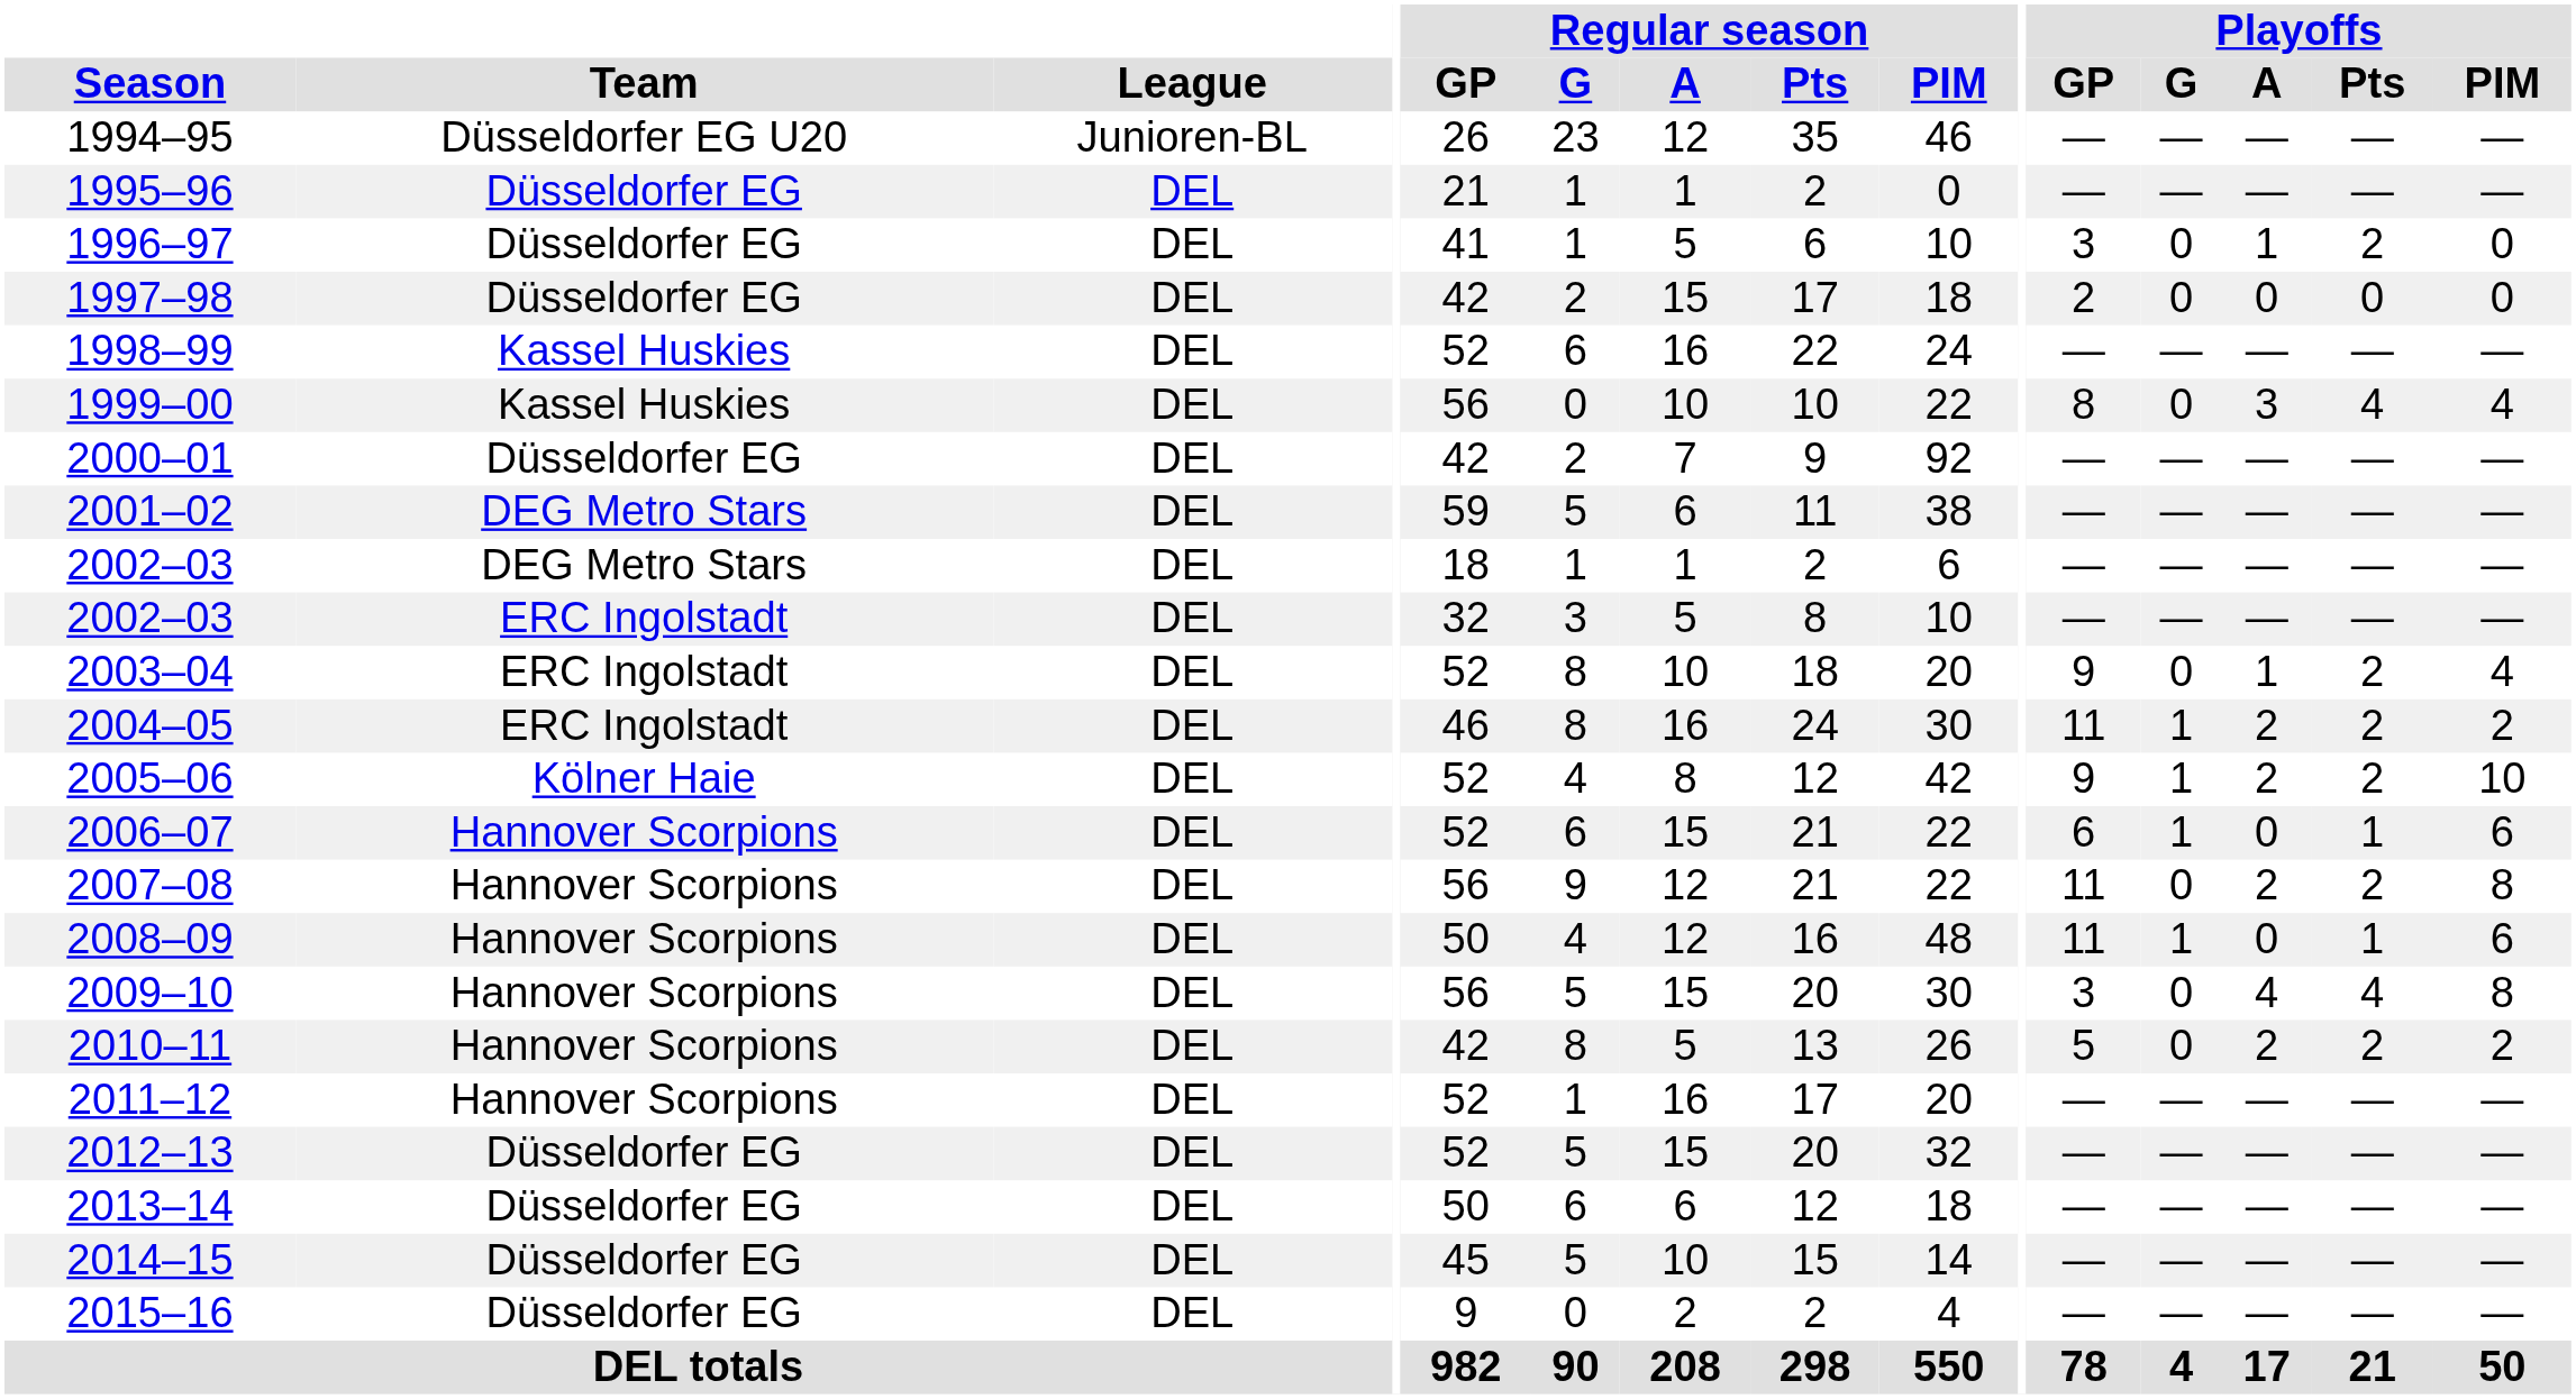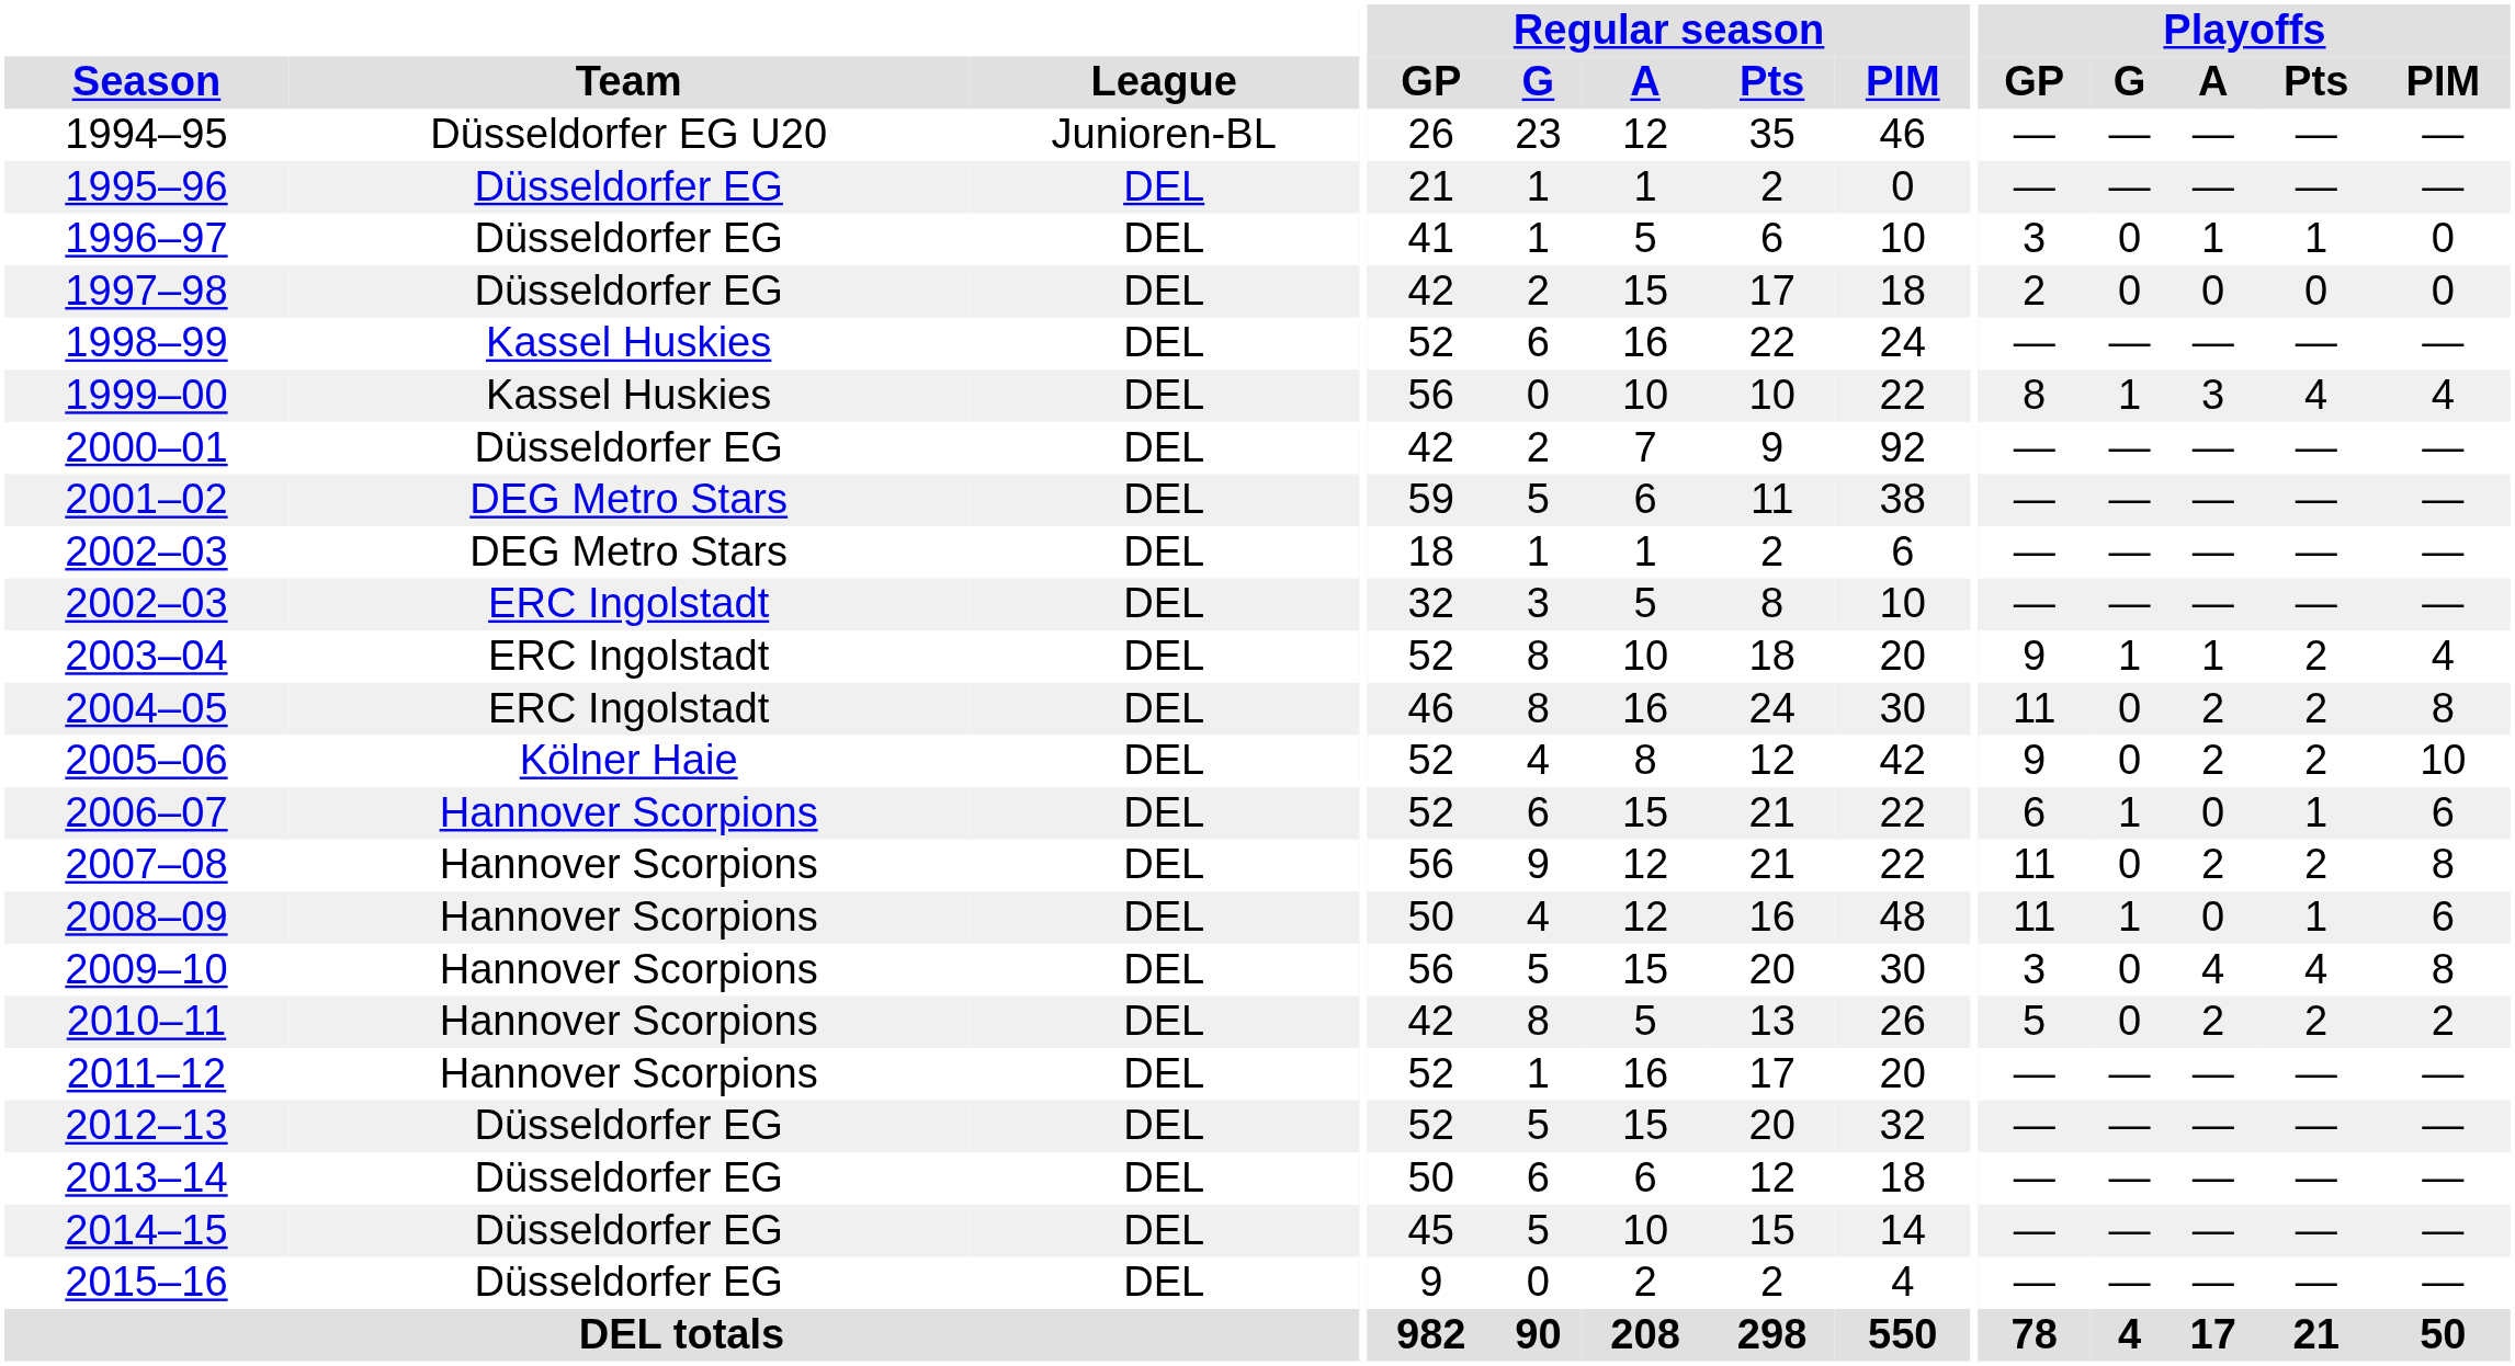 <table border="0" cellpadding="1" cellspacing="0" style="text-align:center; width:60em">
 <tr bgcolor="#e0e0e0">
 <th colspan="3" bgcolor="#ffffff"></th>
 <th rowspan="99" bgcolor="#ffffff"></th>
 <th colspan="5"><a href='#'>Regular season</a></th>
 <th rowspan="99" bgcolor="#ffffff"></th>
 <th colspan="5"><a href='#'>Playoffs</a></th>
 </tr>
 <tr bgcolor="#e0e0e0">
 <th><a href='#'>Season</a></th>
 <th>Team</th>
 <th>League</th>
 <th>GP</th>
 <th><a href='#'>G</a></th>
 <th><a href='#'>A</a></th>
 <th><a href='#'>Pts</a></th>
 <th><a href='#'>PIM</a></th>
 <th>GP</th>
 <th>G</th>
 <th>A</th>
 <th>Pts</th>
 <th>PIM</th>
 </tr>
 <tr>
 <td>1994–95</td>
 <td>Düsseldorfer EG U20</td>
 <td>Junioren-BL</td>
 <td>26</td>
 <td>23</td>
 <td>12</td>
 <td>35</td>
 <td>46</td>
 <td>—</td>
 <td>—</td>
 <td>—</td>
 <td>—</td>
 <td>—</td>
 </tr>
 <tr bgcolor="#f0f0f0">
 <td><a href='#'>1995–96</a></td>
 <td><a href='#'>Düsseldorfer EG</a></td>
 <td><a href='#'>DEL</a></td>
 <td>21</td>
 <td>1</td>
 <td>1</td>
 <td>2</td>
 <td>0</td>
 <td>—</td>
 <td>—</td>
 <td>—</td>
 <td>—</td>
 <td>—</td>
 </tr>
 <tr>
 <td><a href='#'>1996–97</a></td>
 <td>Düsseldorfer EG</td>
 <td>DEL</td>
 <td>41</td>
 <td>1</td>
 <td>5</td>
 <td>6</td>
 <td>10</td>
 <td>3</td>
 <td>0</td>
 <td>1</td>
-<td>2</td>
+<td>1</td>
 <td>0</td>
 </tr>
 <tr bgcolor="#f0f0f0">
 <td><a href='#'>1997–98</a></td>
 <td>Düsseldorfer EG</td>
 <td>DEL</td>
 <td>42</td>
 <td>2</td>
 <td>15</td>
 <td>17</td>
 <td>18</td>
 <td>2</td>
 <td>0</td>
 <td>0</td>
 <td>0</td>
 <td>0</td>
 </tr>
 <tr>
 <td><a href='#'>1998–99</a></td>
 <td><a href='#'>Kassel Huskies</a></td>
 <td>DEL</td>
 <td>52</td>
 <td>6</td>
 <td>16</td>
 <td>22</td>
 <td>24</td>
 <td>—</td>
 <td>—</td>
 <td>—</td>
 <td>—</td>
 <td>—</td>
 </tr>
 <tr bgcolor="#f0f0f0">
 <td><a href='#'>1999–00</a></td>
 <td>Kassel Huskies</td>
 <td>DEL</td>
 <td>56</td>
 <td>0</td>
 <td>10</td>
 <td>10</td>
 <td>22</td>
 <td>8</td>
-<td>0</td>
+<td>1</td>
 <td>3</td>
 <td>4</td>
 <td>4</td>
 </tr>
 <tr>
 <td><a href='#'>2000–01</a></td>
 <td>Düsseldorfer EG</td>
 <td>DEL</td>
 <td>42</td>
 <td>2</td>
 <td>7</td>
 <td>9</td>
 <td>92</td>
 <td>—</td>
 <td>—</td>
 <td>—</td>
 <td>—</td>
 <td>—</td>
 </tr>
 <tr bgcolor="#f0f0f0">
 <td><a href='#'>2001–02</a></td>
 <td><a href='#'>DEG Metro Stars</a></td>
 <td>DEL</td>
 <td>59</td>
 <td>5</td>
 <td>6</td>
 <td>11</td>
 <td>38</td>
 <td>—</td>
 <td>—</td>
 <td>—</td>
 <td>—</td>
 <td>—</td>
 </tr>
 <tr>
 <td><a href='#'>2002–03</a></td>
 <td>DEG Metro Stars</td>
 <td>DEL</td>
 <td>18</td>
 <td>1</td>
 <td>1</td>
 <td>2</td>
 <td>6</td>
 <td>—</td>
 <td>—</td>
 <td>—</td>
 <td>—</td>
 <td>—</td>
 </tr>
 <tr bgcolor="#f0f0f0">
 <td><a href='#'>2002–03</a></td>
 <td><a href='#'>ERC Ingolstadt</a></td>
 <td>DEL</td>
 <td>32</td>
 <td>3</td>
 <td>5</td>
 <td>8</td>
 <td>10</td>
 <td>—</td>
 <td>—</td>
 <td>—</td>
 <td>—</td>
 <td>—</td>
 </tr>
 <tr>
 <td><a href='#'>2003–04</a></td>
 <td>ERC Ingolstadt</td>
 <td>DEL</td>
 <td>52</td>
 <td>8</td>
 <td>10</td>
 <td>18</td>
 <td>20</td>
 <td>9</td>
-<td>0</td>
+<td>1</td>
 <td>1</td>
 <td>2</td>
 <td>4</td>
 </tr>
 <tr bgcolor="#f0f0f0">
 <td><a href='#'>2004–05</a></td>
 <td>ERC Ingolstadt</td>
 <td>DEL</td>
 <td>46</td>
 <td>8</td>
 <td>16</td>
 <td>24</td>
 <td>30</td>
 <td>11</td>
-<td>1</td>
+<td>0</td>
 <td>2</td>
 <td>2</td>
-<td>2</td>
+<td>8</td>
 </tr>
 <tr>
 <td><a href='#'>2005–06</a></td>
 <td><a href='#'>Kölner Haie</a></td>
 <td>DEL</td>
 <td>52</td>
 <td>4</td>
 <td>8</td>
 <td>12</td>
 <td>42</td>
 <td>9</td>
-<td>1</td>
+<td>0</td>
 <td>2</td>
 <td>2</td>
 <td>10</td>
 </tr>
 <tr bgcolor="#f0f0f0">
 <td><a href='#'>2006–07</a></td>
 <td><a href='#'>Hannover Scorpions</a></td>
 <td>DEL</td>
 <td>52</td>
 <td>6</td>
 <td>15</td>
 <td>21</td>
 <td>22</td>
 <td>6</td>
 <td>1</td>
 <td>0</td>
 <td>1</td>
 <td>6</td>
 </tr>
 <tr>
 <td><a href='#'>2007–08</a></td>
 <td>Hannover Scorpions</td>
 <td>DEL</td>
 <td>56</td>
 <td>9</td>
 <td>12</td>
 <td>21</td>
 <td>22</td>
 <td>11</td>
 <td>0</td>
 <td>2</td>
 <td>2</td>
 <td>8</td>
 </tr>
 <tr bgcolor="#f0f0f0">
 <td><a href='#'>2008–09</a></td>
 <td>Hannover Scorpions</td>
 <td>DEL</td>
 <td>50</td>
 <td>4</td>
 <td>12</td>
 <td>16</td>
 <td>48</td>
 <td>11</td>
 <td>1</td>
 <td>0</td>
 <td>1</td>
 <td>6</td>
 </tr>
 <tr>
 <td><a href='#'>2009–10</a></td>
 <td>Hannover Scorpions</td>
 <td>DEL</td>
 <td>56</td>
 <td>5</td>
 <td>15</td>
 <td>20</td>
 <td>30</td>
 <td>3</td>
 <td>0</td>
 <td>4</td>
 <td>4</td>
 <td>8</td>
 </tr>
 <tr bgcolor="#f0f0f0">
 <td><a href='#'>2010–11</a></td>
 <td>Hannover Scorpions</td>
 <td>DEL</td>
 <td>42</td>
 <td>8</td>
 <td>5</td>
 <td>13</td>
 <td>26</td>
 <td>5</td>
 <td>0</td>
 <td>2</td>
 <td>2</td>
 <td>2</td>
 </tr>
 <tr>
 <td><a href='#'>2011–12</a></td>
 <td>Hannover Scorpions</td>
 <td>DEL</td>
 <td>52</td>
 <td>1</td>
 <td>16</td>
 <td>17</td>
 <td>20</td>
 <td>—</td>
 <td>—</td>
 <td>—</td>
 <td>—</td>
 <td>—</td>
 </tr>
 <tr bgcolor="#f0f0f0">
 <td><a href='#'>2012–13</a></td>
 <td>Düsseldorfer EG</td>
 <td>DEL</td>
 <td>52</td>
 <td>5</td>
 <td>15</td>
 <td>20</td>
 <td>32</td>
 <td>—</td>
 <td>—</td>
 <td>—</td>
 <td>—</td>
 <td>—</td>
 </tr>
 <tr>
 <td><a href='#'>2013–14</a></td>
 <td>Düsseldorfer EG</td>
 <td>DEL</td>
 <td>50</td>
 <td>6</td>
 <td>6</td>
 <td>12</td>
 <td>18</td>
 <td>—</td>
 <td>—</td>
 <td>—</td>
 <td>—</td>
 <td>—</td>
 </tr>
 <tr bgcolor="#f0f0f0">
 <td><a href='#'>2014–15</a></td>
 <td>Düsseldorfer EG</td>
 <td>DEL</td>
 <td>45</td>
 <td>5</td>
 <td>10</td>
 <td>15</td>
 <td>14</td>
 <td>—</td>
 <td>—</td>
 <td>—</td>
 <td>—</td>
 <td>—</td>
 </tr>
 <tr>
 <td><a href='#'>2015–16</a></td>
 <td>Düsseldorfer EG</td>
 <td>DEL</td>
 <td>9</td>
 <td>0</td>
 <td>2</td>
 <td>2</td>
 <td>4</td>
 <td>—</td>
 <td>—</td>
 <td>—</td>
 <td>—</td>
 <td>—</td>
 </tr>
 <tr>
 </tr>
 <tr ALIGN="center" bgcolor="#e0e0e0">
 <th colspan="3">DEL totals</th>
 <th ALIGN="center">982</th>
 <th ALIGN="center">90</th>
 <th ALIGN="center">208</th>
 <th ALIGN="center">298</th>
 <th ALIGN="center">550</th>
 <th ALIGN="center">78</th>
 <th ALIGN="center">4</th>
 <th ALIGN="center">17</th>
 <th ALIGN="center">21</th>
 <th ALIGN="center">50</th>
 </tr>
 </table>
